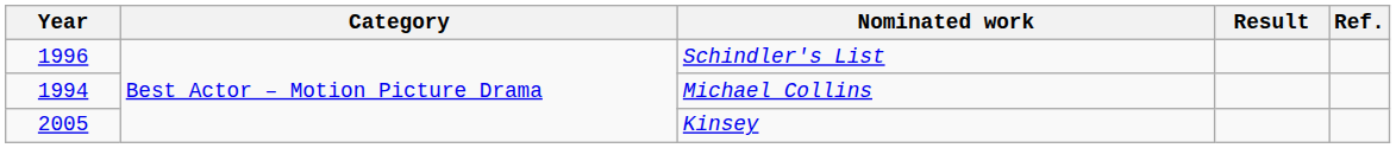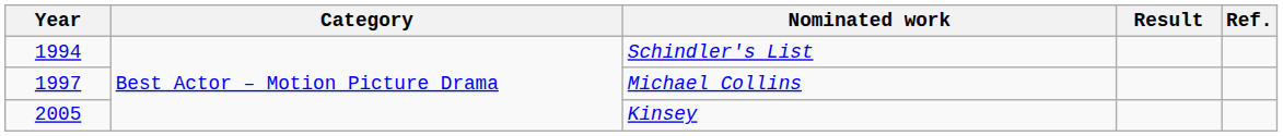 <table class=wikitable>
 <tr>
 <th scope="col" style="width:5em;">Year</th>
 <th scope="col" style="width:26em;">Category</th>
 <th scope="col" style="width:25em;">Nominated work</th>
 <th scope="col" style="width:5em;">Result</th>
 <th>Ref.</th>
 </tr>
 <tr>
-<td style="text-align:center;"><a href='#'>1996</a></td>
+<td style="text-align:center;"><a href='#'>1994</a></td>
 <td rowspan="3"><a href='#'>Best Actor – Motion Picture Drama</a></td>
 <td><em><a href='#'>Schindler's List</a></em></td>
 <td></td>
 <td></td>
 </tr>
 <tr>
-<td style="text-align:center;"><a href='#'>1994</a></td>
+<td style="text-align:center;"><a href='#'>1997</a></td>
 <td><em><a href='#'>Michael Collins</a></em></td>
 <td></td>
 <td></td>
 </tr>
 <tr>
 <td style="text-align:center;"><a href='#'>2005</a></td>
 <td><em><a href='#'>Kinsey</a></em></td>
 <td></td>
 <td></td>
 </tr>
 </table>
